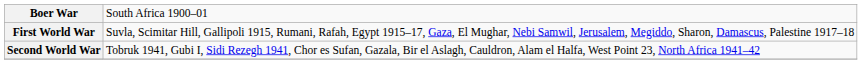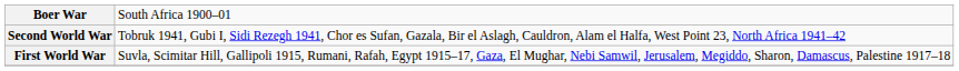 <table class="wikitable plainrowheaders">
 <tr>
 <th scope="row" style="white-space: nowrap;vertical-align: top;">Boer War</th>
 <td>South Africa 1900–01</td>
 </tr>
 <tr>
+<th scope="row" style="white-space: nowrap;vertical-align: top;">Second World War</th>
+<td>Tobruk 1941, Gubi I, <a href='#'>Sidi Rezegh 1941</a>, Chor es Sufan, Gazala, Bir el Aslagh, Cauldron, Alam el Halfa, West Point 23, <a href='#'>North Africa 1941–42</a></td>
+</tr>
+<tr>
 <th scope="row" style="white-space: nowrap;vertical-align: top;">First World War</th>
 <td>Suvla, Scimitar Hill, Gallipoli 1915, Rumani, Rafah, Egypt 1915–17, <a href='#'>Gaza</a>, El Mughar, <a href='#'>Nebi Samwil</a>, <a href='#'>Jerusalem</a>, <a href='#'>Megiddo</a>, Sharon, <a href='#'>Damascus</a>, Palestine 1917–18</td>
 </tr>
 <tr>
-<th scope="row" style="white-space: nowrap;vertical-align: top;">Second World War</th>
-<td>Tobruk 1941, Gubi I, <a href='#'>Sidi Rezegh 1941</a>, Chor es Sufan, Gazala, Bir el Aslagh, Cauldron, Alam el Halfa, West Point 23, <a href='#'>North Africa 1941–42</a></td>
-</tr>
-<tr>
 </tr>
 </table>
